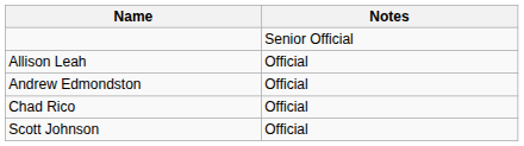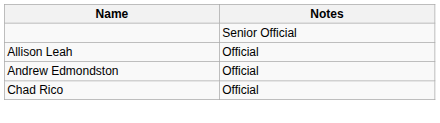 <table class="wikitable sortable" align="left center" style="width:65%;">
 <tr>
 <th style="width:20%;">Name</th>
 <th style="width:20%;">Notes</th>
 </tr>
 <tr>
 <td></td>
 <td>Senior Official</td>
 </tr>
 <tr>
 <td>Allison Leah</td>
 <td>Official</td>
 </tr>
 <tr>
 <td>Andrew Edmondston</td>
 <td>Official</td>
 </tr>
 <tr>
 <td>Chad Rico</td>
 <td>Official</td>
 </tr>
-<tr>
-<td>Scott Johnson</td>
-<td>Official</td>
-</tr>
 </table>
